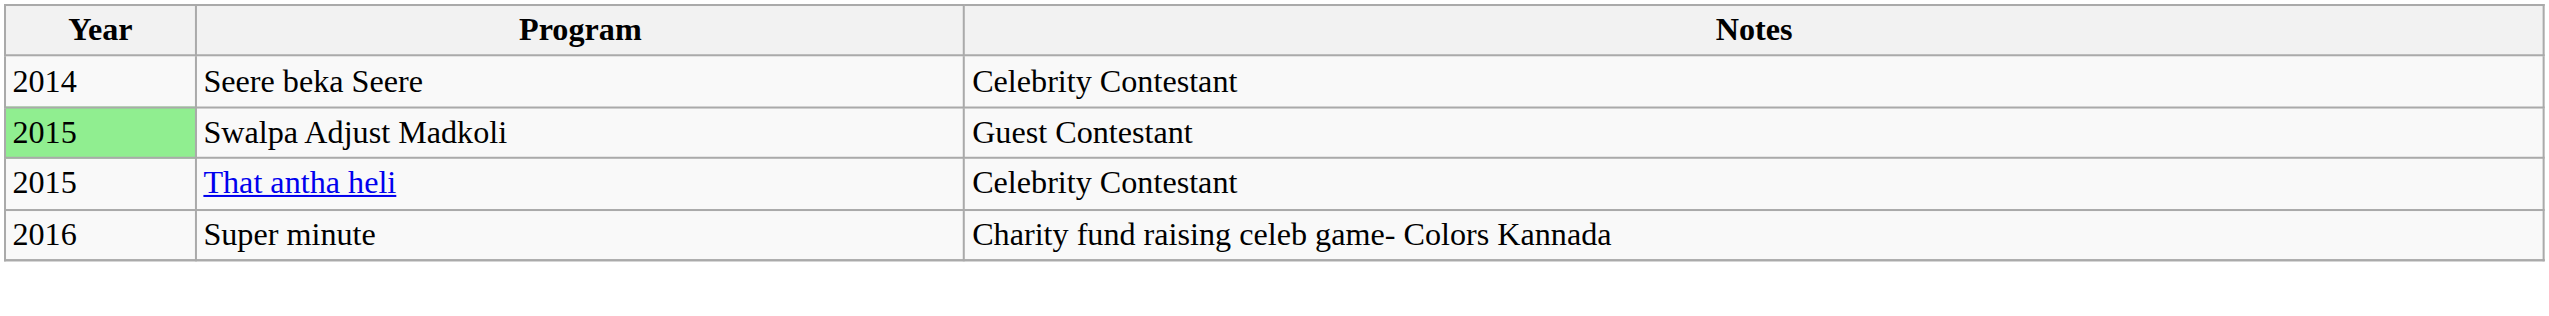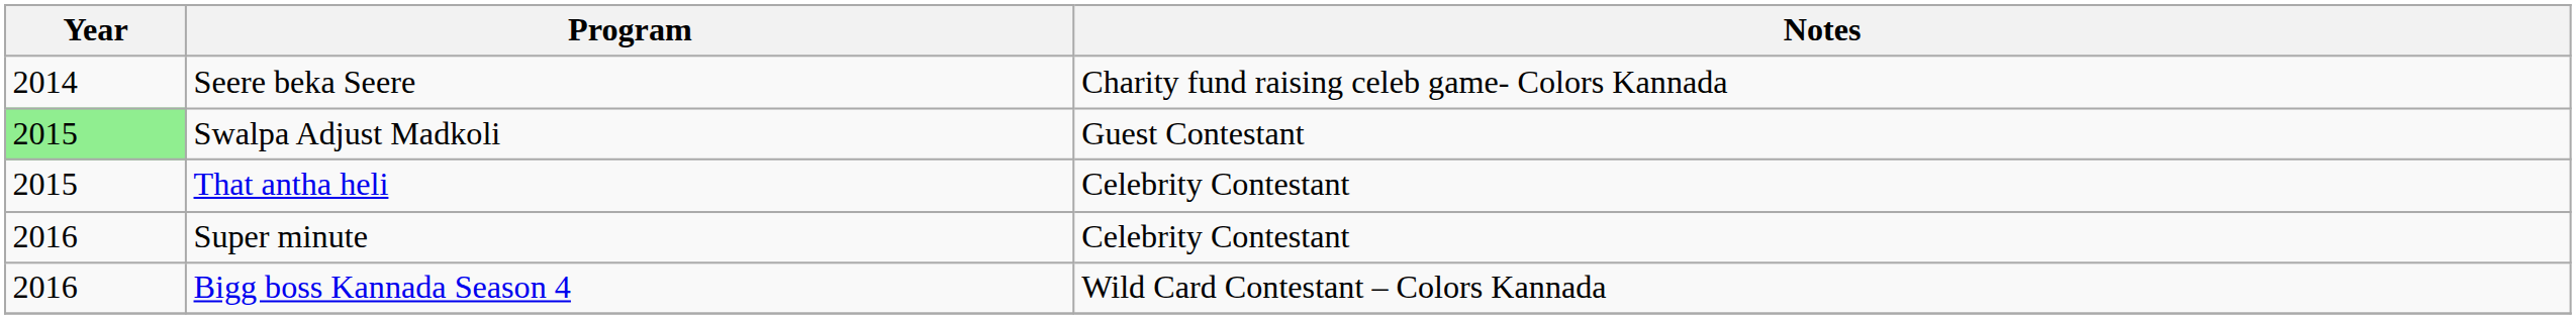 <table class="wikitable" style="width:100%">
 <tr>
 <th>Year</th>
 <th>Program</th>
 <th>Notes</th>
 </tr>
 <tr>
 <td>2014</td>
 <td>Seere beka Seere</td>
-<td>Celebrity Contestant</td>
+<td>Charity fund raising celeb game- Colors Kannada</td>
 </tr>
 <tr>
 <td style="background: lightgreen;">2015</td>
 <td>Swalpa Adjust Madkoli</td>
 <td>Guest Contestant</td>
 </tr>
 <tr>
 <td>2015</td>
 <td><a href='#'>That antha heli</a></td>
 <td>Celebrity Contestant</td>
 </tr>
 <tr>
 <td>2016</td>
 <td>Super minute</td>
-<td>Charity fund raising celeb game- Colors Kannada</td>
+<td>Celebrity Contestant</td>
+</tr>
+<tr>
+<td>2016</td>
+<td><a href='#'>Bigg boss Kannada Season 4</a></td>
+<td>Wild Card Contestant – Colors Kannada</td>
 </tr>
 <tr>
 </tr>
 </table>
